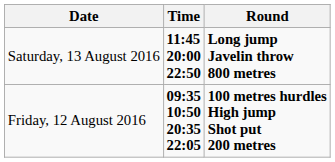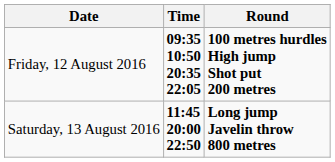 <table class="wikitable">
 <tr>
 <th>Date</th>
 <th>Time</th>
 <th>Round</th>
 </tr>
 <tr>
+<td>Friday, 12 August 2016</td>
+<td><strong>09:35<br>10:50<br>20:35<br>22:05</strong></td>
+<td><strong>100 metres hurdles<br>High jump<br>Shot put<br>200 metres</strong></td>
+</tr>
+<tr>
 <td>Saturday, 13 August 2016</td>
 <td><strong>11:45<br>20:00<br>22:50</strong></td>
 <td><strong>Long jump<br>Javelin throw<br>800 metres</strong></td>
 </tr>
-<tr>
-<td>Friday, 12 August 2016</td>
-<td><strong>09:35<br>10:50<br>20:35<br>22:05</strong></td>
-<td><strong>100 metres hurdles<br>High jump<br>Shot put<br>200 metres</strong></td>
-</tr>
 </table>
